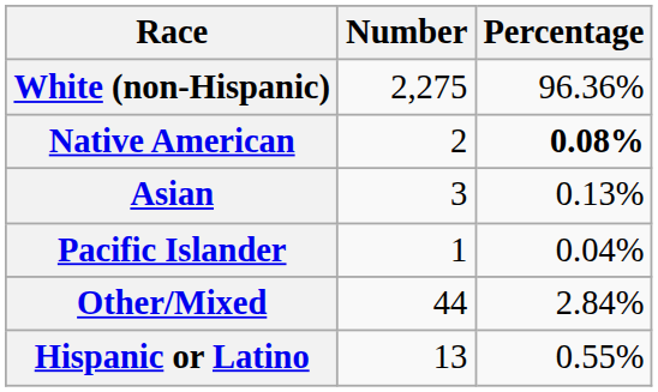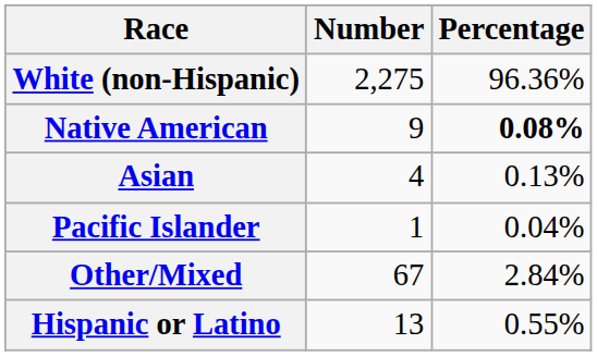 <table class="wikitable" style="text-align:right">
 <tr>
 <th scope="col">Race</th>
 <th scope="col">Number</th>
 <th scope="col">Percentage</th>
 </tr>
 <tr>
 <th scope="row"><a href='#'>White</a> (non-Hispanic)</th>
 <td>2,275</td>
 <td>96.36%</td>
 </tr>
 <tr>
 <th scope="row"><a href='#'>Native American</a></th>
-<td>2</td>
+<td>9</td>
 <td><strong>0.08%</strong></td>
 </tr>
 <tr>
 <th scope="row"><a href='#'>Asian</a></th>
-<td>3</td>
+<td>4</td>
 <td>0.13%</td>
 </tr>
 <tr>
 <th scope="row"><a href='#'>Pacific Islander</a></th>
 <td>1</td>
 <td>0.04%</td>
 </tr>
 <tr>
 <th scope="row"><a href='#'>Other/Mixed</a></th>
-<td>44</td>
+<td>67</td>
 <td>2.84%</td>
 </tr>
 <tr>
 <th scope="row"><a href='#'>Hispanic</a> or <a href='#'>Latino</a></th>
 <td>13</td>
 <td>0.55%</td>
 </tr>
 </table>
